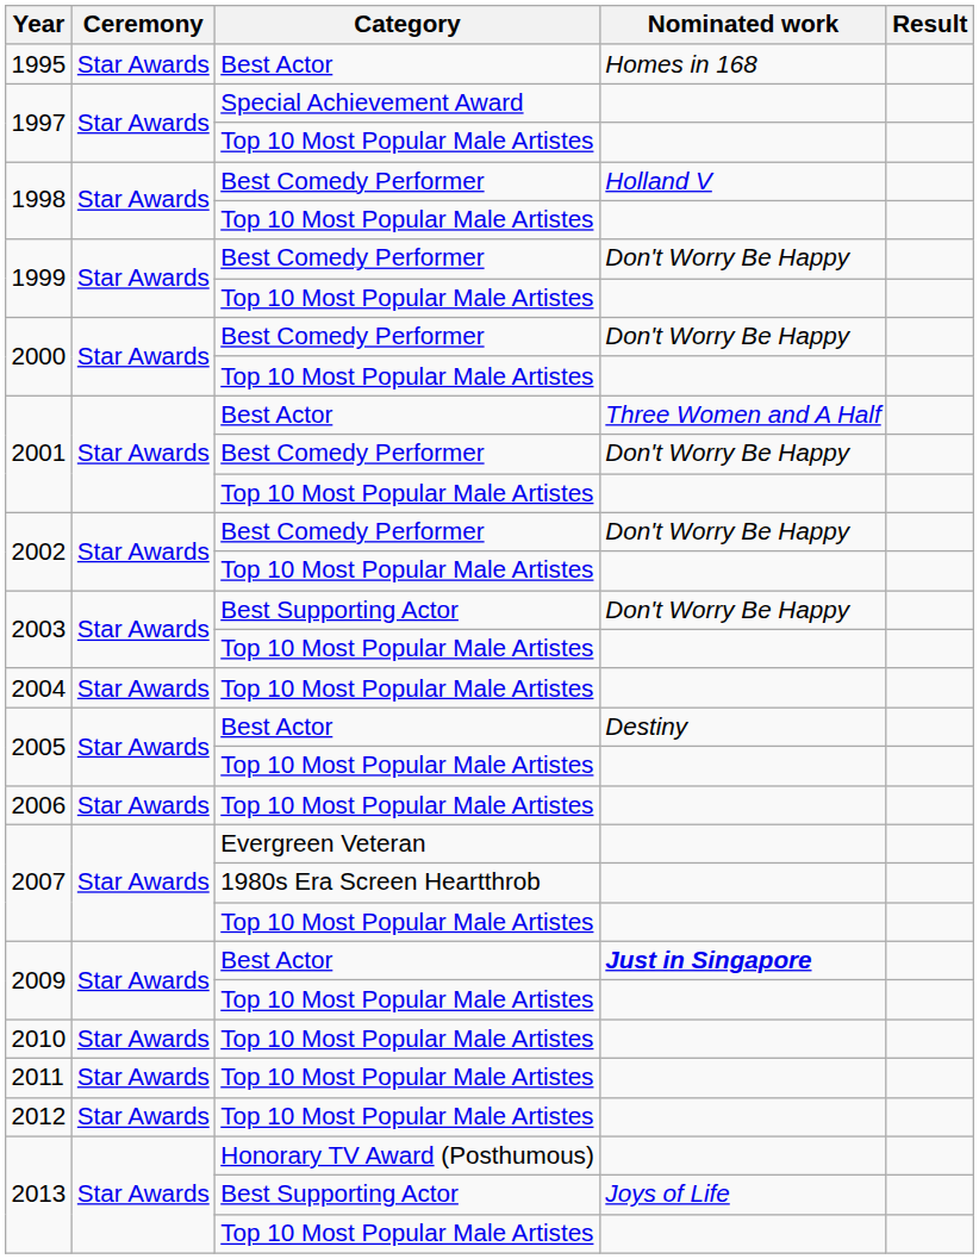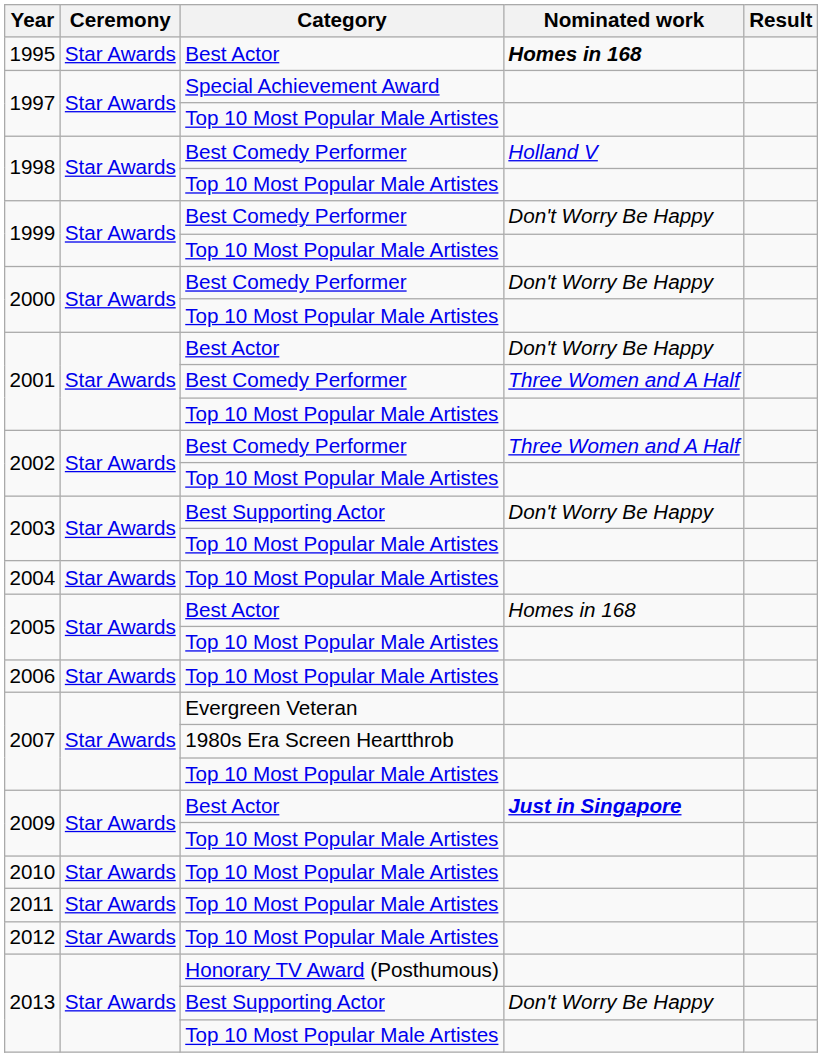 <table class="wikitable sortable">
 <tr>
 <th>Year</th>
 <th>Ceremony</th>
 <th>Category</th>
 <th>Nominated work</th>
 <th>Result</th>
 </tr>
 <tr>
 <td>1995</td>
 <td><a href='#'>Star Awards</a></td>
 <td><a href='#'>Best Actor</a></td>
-<td><em>Homes in 168</em></td>
+<td><strong><em>Homes in 168</em></strong></td>
 <td></td>
 </tr>
 <tr>
 <td rowspan="2">1997</td>
 <td rowspan="2"><a href='#'>Star Awards</a></td>
 <td><a href='#'>Special Achievement Award</a></td>
 <td></td>
 <td></td>
 </tr>
 <tr>
 <td><a href='#'>Top 10 Most Popular Male Artistes</a></td>
 <td></td>
 <td></td>
 </tr>
 <tr>
 <td rowspan="2">1998</td>
 <td rowspan="2"><a href='#'>Star Awards</a></td>
 <td><a href='#'>Best Comedy Performer</a></td>
 <td><em><a href='#'>Holland V</a></em> <br> </td>
 <td></td>
 </tr>
 <tr>
 <td><a href='#'>Top 10 Most Popular Male Artistes</a></td>
 <td></td>
 <td></td>
 </tr>
 <tr>
 <td rowspan="2">1999</td>
 <td rowspan="2"><a href='#'>Star Awards</a></td>
 <td><a href='#'>Best Comedy Performer</a></td>
 <td><em>Don't Worry Be Happy</em></td>
 <td></td>
 </tr>
 <tr>
 <td><a href='#'>Top 10 Most Popular Male Artistes</a></td>
 <td></td>
 <td></td>
 </tr>
 <tr>
 <td rowspan="2">2000</td>
 <td rowspan="2"><a href='#'>Star Awards</a></td>
 <td><a href='#'>Best Comedy Performer</a></td>
 <td><em>Don't Worry Be Happy</em></td>
 <td></td>
 </tr>
 <tr>
 <td><a href='#'>Top 10 Most Popular Male Artistes</a></td>
 <td></td>
 <td></td>
 </tr>
 <tr>
 <td rowspan="3">2001</td>
 <td rowspan="3"><a href='#'>Star Awards</a></td>
 <td><a href='#'>Best Actor</a></td>
-<td><em><a href='#'>Three Women and A Half</a></em> <br> </td>
+<td><em>Don't Worry Be Happy</em></td>
 <td></td>
 </tr>
 <tr>
 <td><a href='#'>Best Comedy Performer</a></td>
-<td><em>Don't Worry Be Happy</em></td>
+<td><em><a href='#'>Three Women and A Half</a></em> <br> </td>
 <td></td>
 </tr>
 <tr>
 <td><a href='#'>Top 10 Most Popular Male Artistes</a></td>
 <td></td>
 <td></td>
 </tr>
 <tr>
 <td rowspan="2">2002</td>
 <td rowspan="2"><a href='#'>Star Awards</a></td>
 <td><a href='#'>Best Comedy Performer</a></td>
-<td><em>Don't Worry Be Happy</em></td>
+<td><em><a href='#'>Three Women and A Half</a></em> <br> </td>
 <td></td>
 </tr>
 <tr>
 <td><a href='#'>Top 10 Most Popular Male Artistes</a></td>
 <td></td>
 <td></td>
 </tr>
 <tr>
 <td rowspan="2">2003</td>
 <td rowspan="2"><a href='#'>Star Awards</a></td>
 <td><a href='#'>Best Supporting Actor</a></td>
 <td><em>Don't Worry Be Happy</em></td>
 <td></td>
 </tr>
 <tr>
 <td><a href='#'>Top 10 Most Popular Male Artistes</a></td>
 <td></td>
 <td></td>
 </tr>
 <tr>
 <td>2004</td>
 <td><a href='#'>Star Awards</a></td>
 <td><a href='#'>Top 10 Most Popular Male Artistes</a></td>
 <td></td>
 <td></td>
 </tr>
 <tr>
 <td rowspan="2">2005</td>
 <td rowspan="2"><a href='#'>Star Awards</a></td>
 <td><a href='#'>Best Actor</a></td>
-<td><em>Destiny</em> <br> </td>
+<td><em>Homes in 168</em></td>
 <td></td>
 </tr>
 <tr>
 <td><a href='#'>Top 10 Most Popular Male Artistes</a></td>
 <td></td>
 <td></td>
 </tr>
 <tr>
 <td>2006</td>
 <td><a href='#'>Star Awards</a></td>
 <td><a href='#'>Top 10 Most Popular Male Artistes</a></td>
 <td></td>
 <td></td>
 </tr>
 <tr>
 <td rowspan="3">2007</td>
 <td rowspan="3"><a href='#'>Star Awards</a></td>
 <td>Evergreen Veteran</td>
 <td></td>
 <td></td>
 </tr>
 <tr>
 <td>1980s Era Screen Heartthrob</td>
 <td></td>
 <td></td>
 </tr>
 <tr>
 <td><a href='#'>Top 10 Most Popular Male Artistes</a></td>
 <td></td>
 <td></td>
 </tr>
 <tr>
 <td rowspan="2">2009</td>
 <td rowspan="2"><a href='#'>Star Awards</a></td>
 <td><a href='#'>Best Actor</a></td>
 <td><strong><em><a href='#'>Just in Singapore</a></em> <br> </strong></td>
 <td></td>
 </tr>
 <tr>
 <td><a href='#'>Top 10 Most Popular Male Artistes</a></td>
 <td></td>
 <td></td>
 </tr>
 <tr>
 <td>2010</td>
 <td><a href='#'> Star Awards</a></td>
 <td><a href='#'>Top 10 Most Popular Male Artistes</a></td>
 <td></td>
 <td></td>
 </tr>
 <tr>
 <td>2011</td>
 <td><a href='#'> Star Awards</a></td>
 <td><a href='#'>Top 10 Most Popular Male Artistes</a></td>
 <td></td>
 <td></td>
 </tr>
 <tr>
 <td>2012</td>
 <td><a href='#'> Star Awards</a></td>
 <td><a href='#'>Top 10 Most Popular Male Artistes</a></td>
 <td></td>
 <td></td>
 </tr>
 <tr>
 <td rowspan="3">2013</td>
 <td rowspan="3"><a href='#'>Star Awards</a></td>
 <td><a href='#'>Honorary TV Award</a> (Posthumous)</td>
 <td></td>
 <td></td>
 </tr>
 <tr>
 <td><a href='#'>Best Supporting Actor</a></td>
-<td><em><a href='#'>Joys of Life</a></em> <br> </td>
+<td><em>Don't Worry Be Happy</em></td>
 <td></td>
 </tr>
 <tr>
 <td><a href='#'>Top 10 Most Popular Male Artistes</a></td>
 <td></td>
 <td></td>
 </tr>
 </table>
